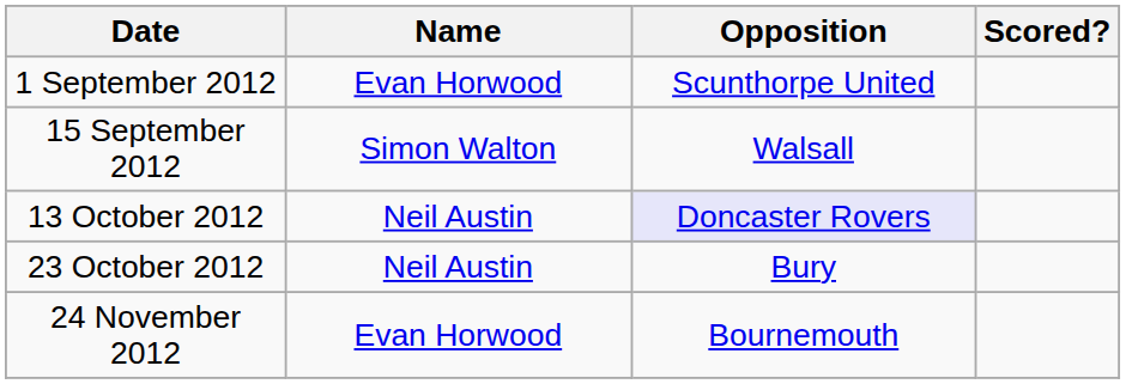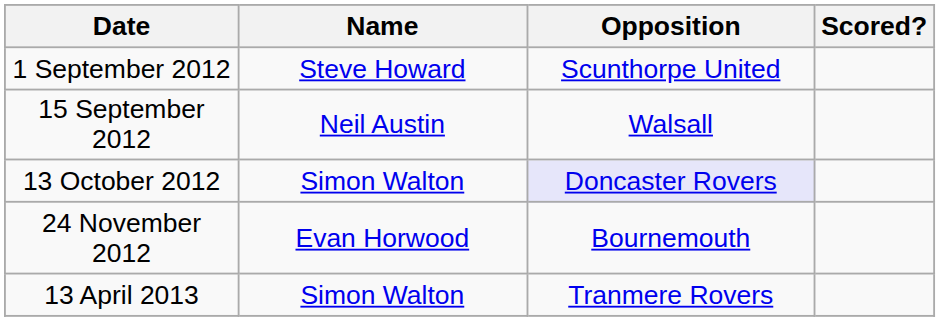 <table class="wikitable" style="text-align:center; font-size:90%; ">
 <tr>
 <th width=120>Date</th>
 <th width=150>Name</th>
 <th width=150>Opposition</th>
 <th width=50>Scored?</th>
 </tr>
 <tr>
 <td>1 September 2012</td>
-<td><a href='#'>Evan Horwood</a></td>
+<td><a href='#'>Steve Howard</a></td>
 <td><a href='#'>Scunthorpe United</a></td>
 <td></td>
 </tr>
 <tr>
 <td>15 September 2012</td>
-<td><a href='#'>Simon Walton</a></td>
+<td><a href='#'>Neil Austin</a></td>
 <td><a href='#'>Walsall</a></td>
 <td></td>
 </tr>
 <tr>
 <td>13 October 2012</td>
-<td><a href='#'>Neil Austin</a></td>
+<td><a href='#'>Simon Walton</a></td>
 <td style="background: lavender;"><a href='#'>Doncaster Rovers</a></td>
-<td></td>
-</tr>
-<tr>
-<td>23 October 2012</td>
-<td><a href='#'>Neil Austin</a></td>
-<td><a href='#'>Bury</a></td>
 <td></td>
 </tr>
 <tr>
 <td>24 November 2012</td>
 <td><a href='#'>Evan Horwood</a></td>
 <td><a href='#'>Bournemouth</a></td>
 <td></td>
 </tr>
+<tr>
+<td>13 April 2013</td>
+<td><a href='#'>Simon Walton</a></td>
+<td><a href='#'>Tranmere Rovers</a></td>
+<td></td>
+</tr>
 </table>
